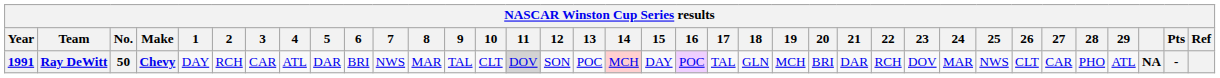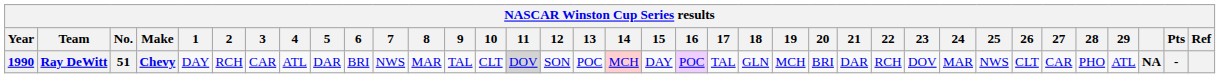 <table class="wikitable" style="text-align:center; font-size:75%">
 <tr>
 <th colspan=45><a href='#'>NASCAR Winston Cup Series</a> results</th>
 </tr>
 <tr>
 <th>Year</th>
 <th>Team</th>
 <th>No.</th>
 <th>Make</th>
 <th>1</th>
 <th>2</th>
 <th>3</th>
 <th>4</th>
 <th>5</th>
 <th>6</th>
 <th>7</th>
 <th>8</th>
 <th>9</th>
 <th>10</th>
 <th>11</th>
 <th>12</th>
 <th>13</th>
 <th>14</th>
 <th>15</th>
 <th>16</th>
 <th>17</th>
 <th>18</th>
 <th>19</th>
 <th>20</th>
 <th>21</th>
 <th>22</th>
 <th>23</th>
 <th>24</th>
 <th>25</th>
 <th>26</th>
 <th>27</th>
 <th>28</th>
 <th>29</th>
 <th></th>
 <th>Pts</th>
 <th>Ref</th>
 </tr>
 <tr>
-<th><a href='#'>1991</a></th>
+<th><a href='#'>1990</a></th>
 <th><a href='#'>Ray DeWitt</a></th>
-<th>50</th>
+<th>51</th>
 <th><a href='#'>Chevy</a></th>
 <td><a href='#'>DAY</a></td>
 <td><a href='#'>RCH</a></td>
 <td><a href='#'>CAR</a></td>
 <td><a href='#'>ATL</a></td>
 <td><a href='#'>DAR</a></td>
 <td><a href='#'>BRI</a></td>
 <td><a href='#'>NWS</a></td>
 <td><a href='#'>MAR</a></td>
 <td><a href='#'>TAL</a></td>
 <td><a href='#'>CLT</a></td>
 <td style="background: lightgrey;"><a href='#'>DOV</a></td>
 <td><a href='#'>SON</a></td>
 <td><a href='#'>POC</a></td>
 <td style="background:#FFCFCF;"><a href='#'>MCH</a><br></td>
 <td><a href='#'>DAY</a></td>
 <td style="background:#EFCFFF;"><a href='#'>POC</a><br></td>
 <td><a href='#'>TAL</a></td>
 <td><a href='#'>GLN</a></td>
 <td><a href='#'>MCH</a></td>
 <td><a href='#'>BRI</a></td>
 <td><a href='#'>DAR</a></td>
 <td><a href='#'>RCH</a></td>
 <td><a href='#'>DOV</a></td>
 <td><a href='#'>MAR</a></td>
 <td><a href='#'>NWS</a></td>
 <td><a href='#'>CLT</a></td>
 <td><a href='#'>CAR</a></td>
 <td><a href='#'>PHO</a></td>
 <td><a href='#'>ATL</a></td>
 <th>NA</th>
 <th>-</th>
 <th></th>
 </tr>
 </table>
